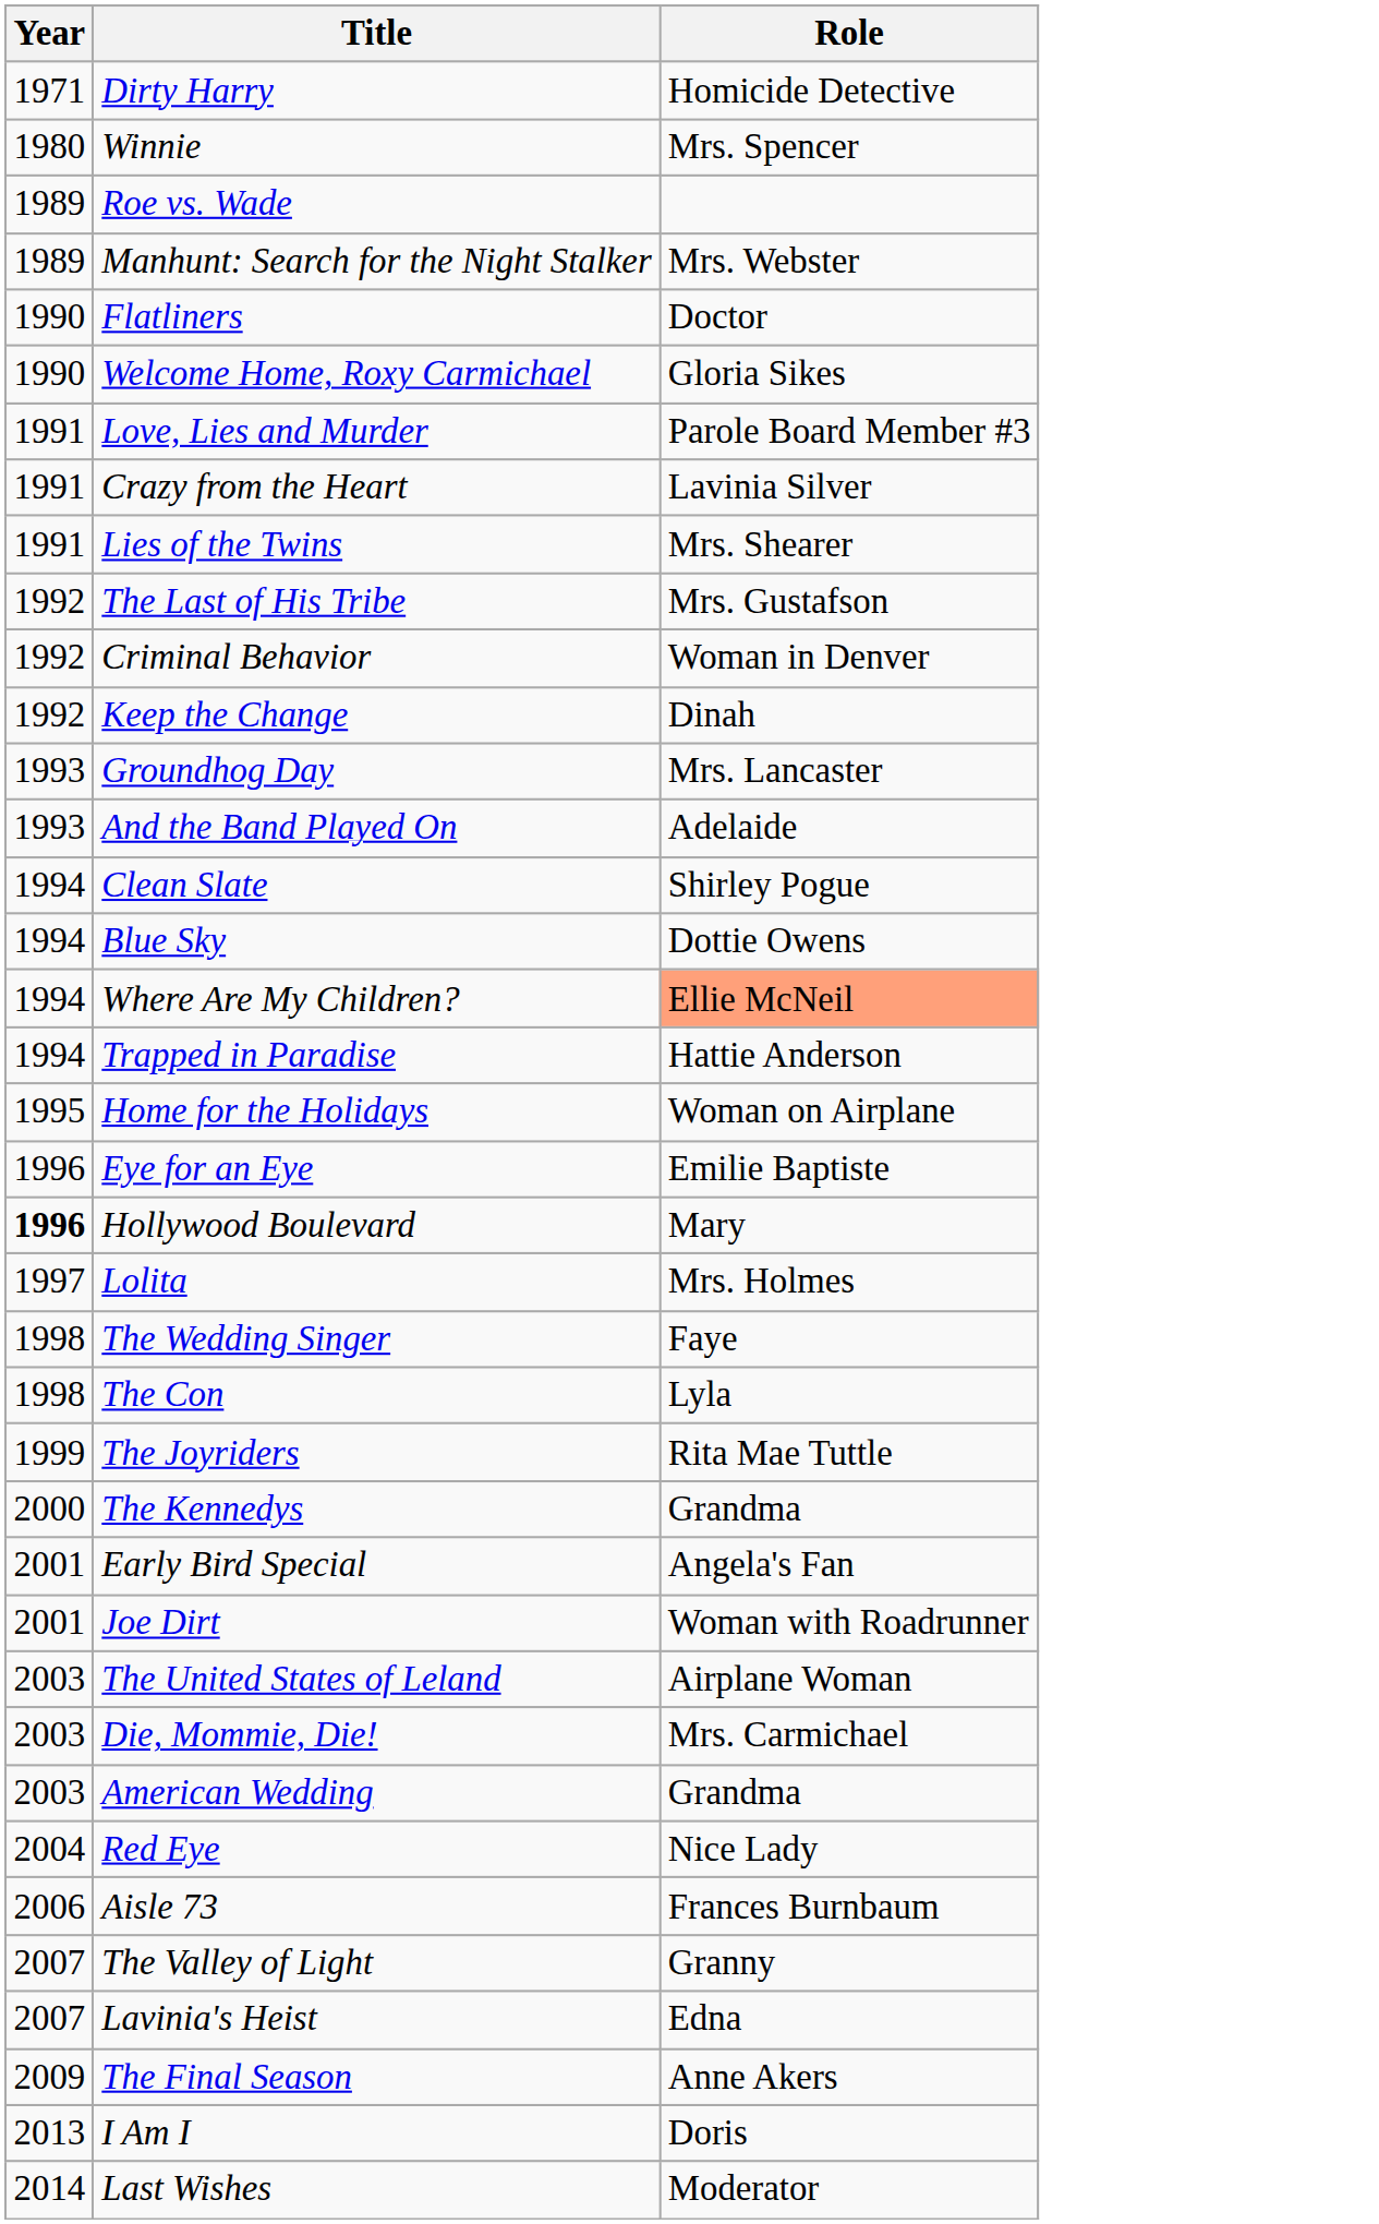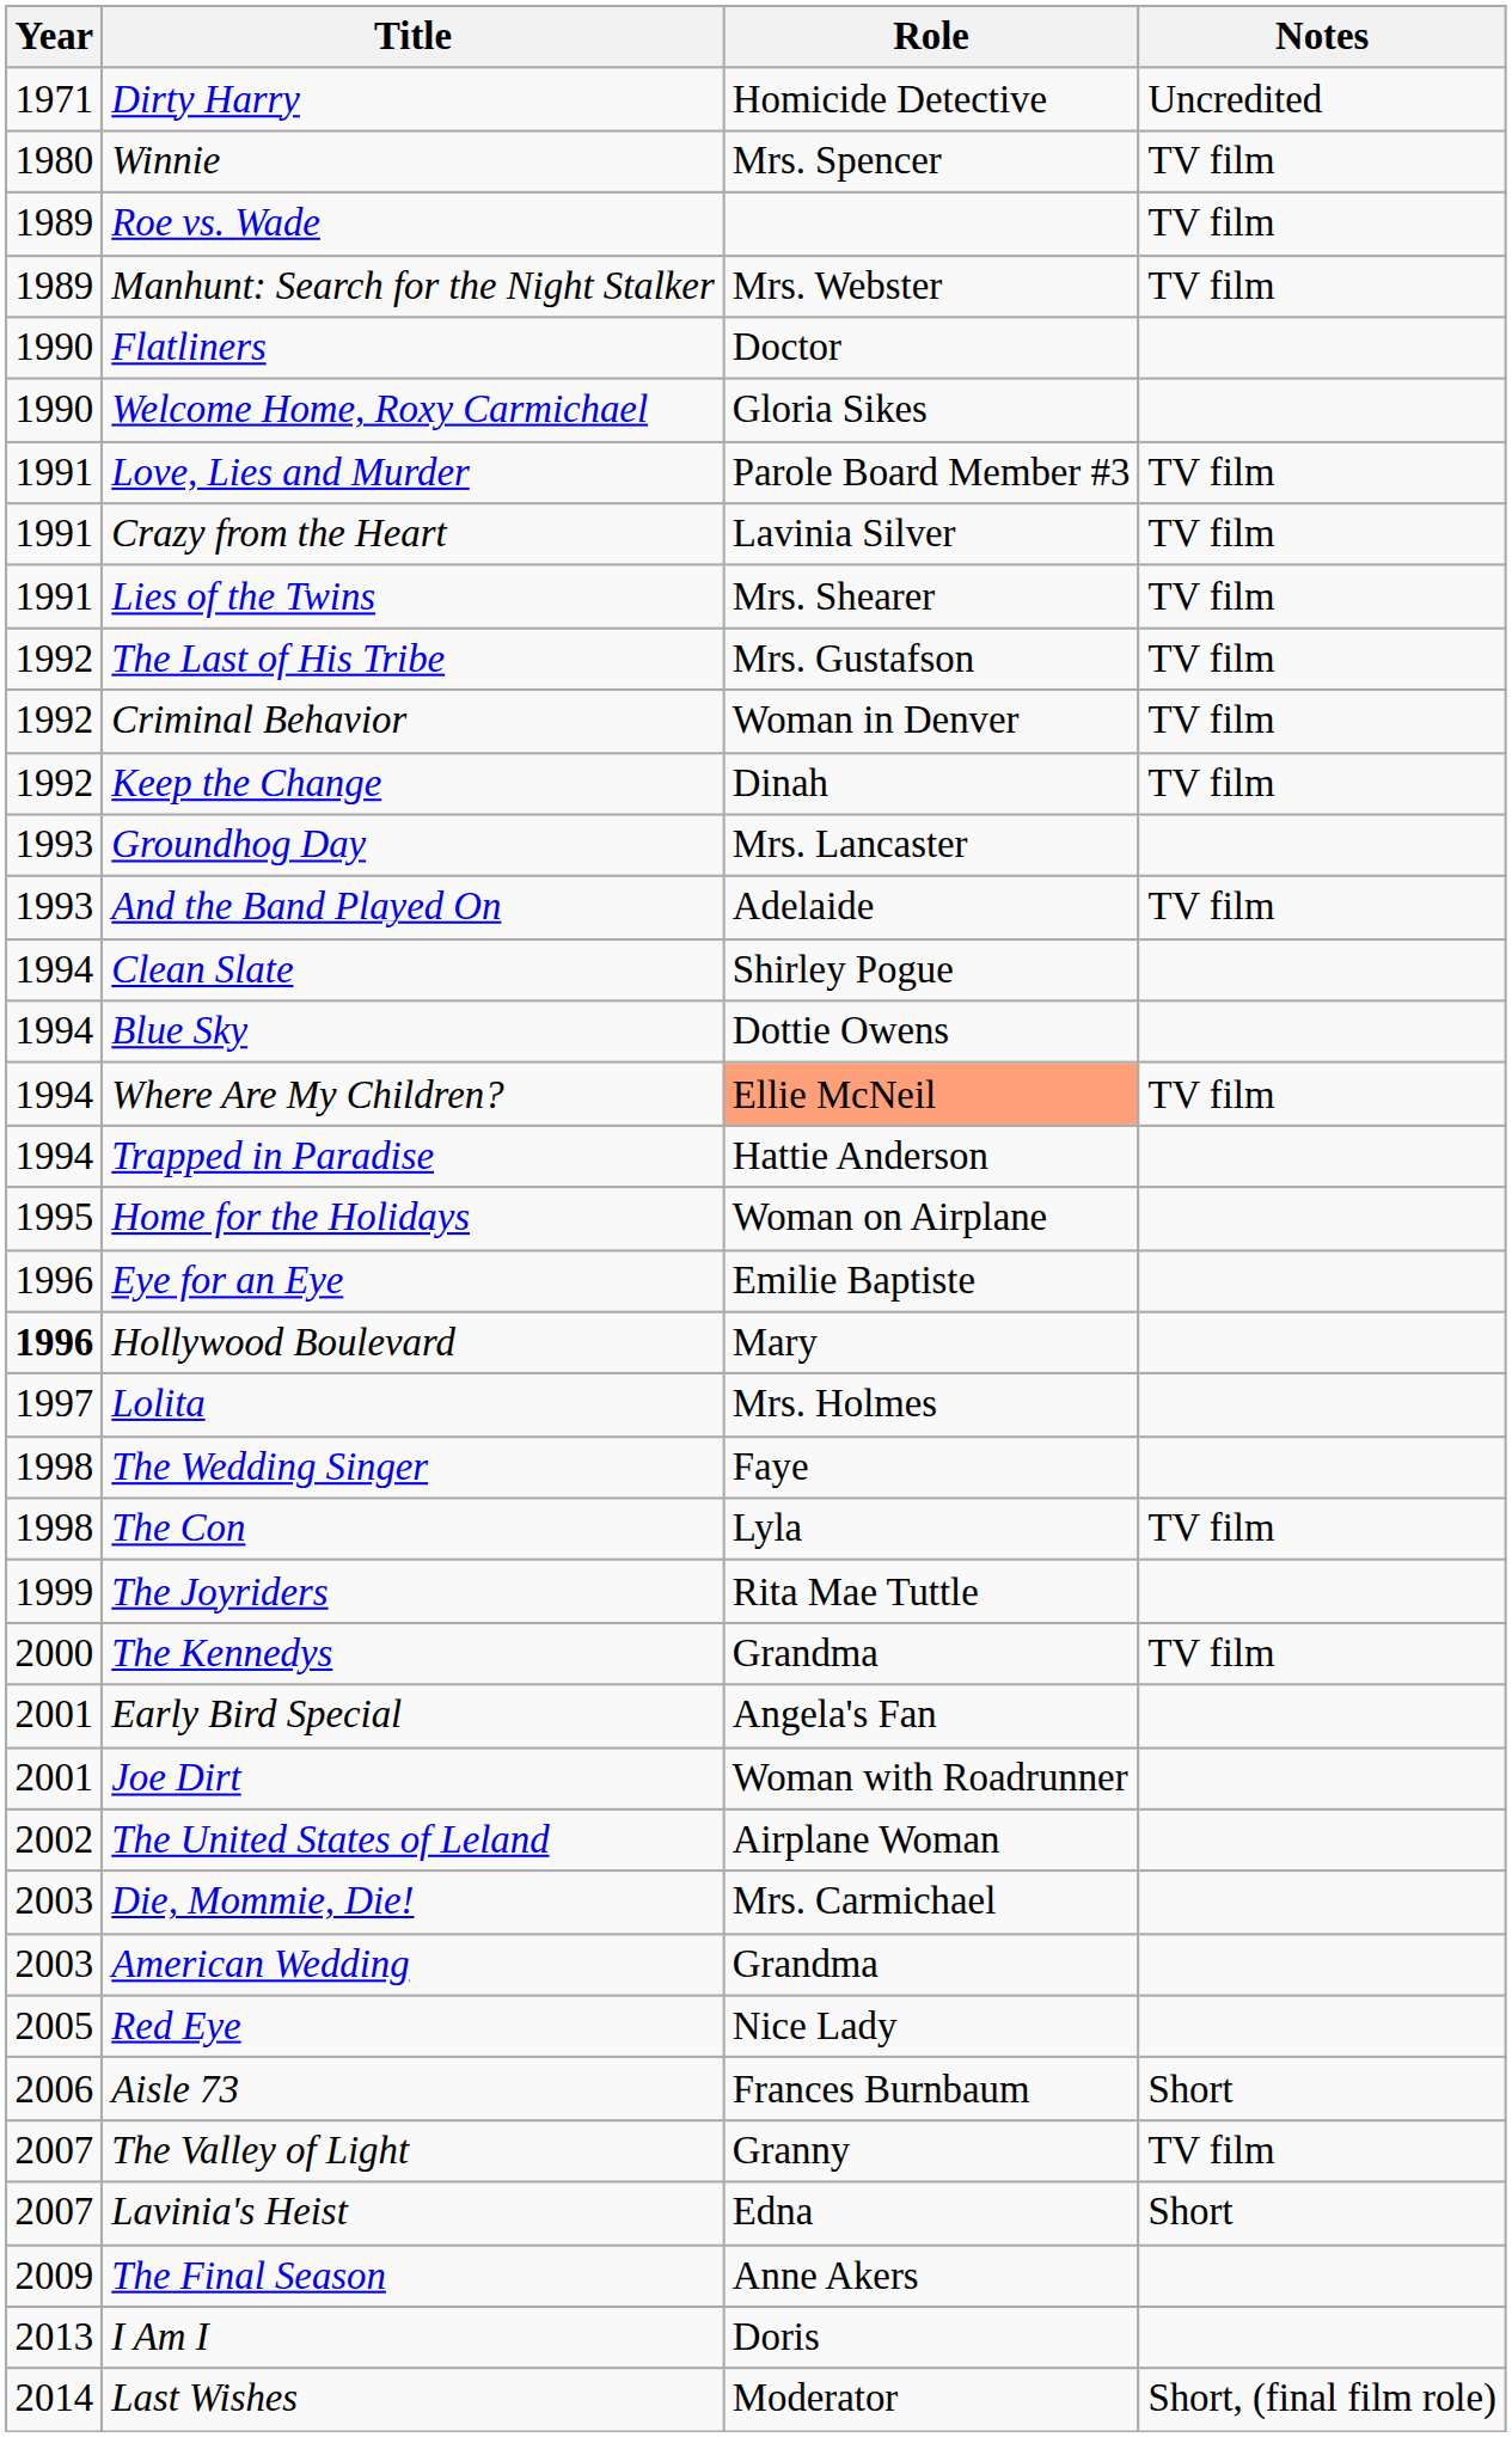 <table class="wikitable sortable">
 <tr>
 <th>Year</th>
 <th>Title</th>
 <th>Role</th>
+<th>Notes</th>
 </tr>
 <tr>
 <td>1971</td>
 <td><em><a href='#'>Dirty Harry</a></em></td>
 <td>Homicide Detective</td>
+<td>Uncredited</td>
 </tr>
 <tr>
 <td>1980</td>
 <td><em>Winnie</em></td>
 <td>Mrs. Spencer</td>
+<td>TV film</td>
 </tr>
 <tr>
 <td>1989</td>
 <td><a href='#'><em>Roe vs. Wade</em></a></td>
 <td></td>
+<td>TV film</td>
 </tr>
 <tr>
 <td>1989</td>
 <td><em>Manhunt: Search for the Night Stalker</em></td>
 <td>Mrs. Webster</td>
+<td>TV film</td>
 </tr>
 <tr>
 <td>1990</td>
 <td><em><a href='#'>Flatliners</a></em></td>
 <td>Doctor</td>
+<td></td>
 </tr>
 <tr>
 <td>1990</td>
 <td><em><a href='#'>Welcome Home, Roxy Carmichael</a></em></td>
 <td>Gloria Sikes</td>
+<td></td>
 </tr>
 <tr>
 <td>1991</td>
 <td><em><a href='#'>Love, Lies and Murder</a></em></td>
 <td>Parole Board Member #3</td>
+<td>TV film</td>
 </tr>
 <tr>
 <td>1991</td>
 <td><em>Crazy from the Heart</em></td>
 <td>Lavinia Silver</td>
+<td>TV film</td>
 </tr>
 <tr>
 <td>1991</td>
 <td><em><a href='#'>Lies of the Twins</a></em></td>
 <td>Mrs. Shearer</td>
+<td>TV film</td>
 </tr>
 <tr>
 <td>1992</td>
 <td><em><a href='#'>The Last of His Tribe</a></em></td>
 <td>Mrs. Gustafson</td>
+<td>TV film</td>
 </tr>
 <tr>
 <td>1992</td>
 <td><em>Criminal Behavior</em></td>
 <td>Woman in Denver</td>
+<td>TV film</td>
 </tr>
 <tr>
 <td>1992</td>
 <td><a href='#'><em>Keep the Change</em></a></td>
 <td>Dinah</td>
+<td>TV film</td>
 </tr>
 <tr>
 <td>1993</td>
 <td><a href='#'><em>Groundhog Day</em></a></td>
 <td>Mrs. Lancaster</td>
+<td></td>
 </tr>
 <tr>
 <td>1993</td>
 <td><a href='#'><em>And the Band Played On</em></a></td>
 <td>Adelaide</td>
+<td>TV film</td>
 </tr>
 <tr>
 <td>1994</td>
 <td><a href='#'><em>Clean Slate</em></a></td>
 <td>Shirley Pogue</td>
+<td></td>
 </tr>
 <tr>
 <td>1994</td>
 <td><a href='#'><em>Blue Sky</em></a></td>
 <td>Dottie Owens</td>
+<td></td>
 </tr>
 <tr>
 <td>1994</td>
 <td><em>Where Are My Children?</em></td>
 <td style="background: lightsalmon;">Ellie McNeil</td>
+<td>TV film</td>
 </tr>
 <tr>
 <td>1994</td>
 <td><em><a href='#'>Trapped in Paradise</a></em></td>
 <td>Hattie Anderson</td>
+<td></td>
 </tr>
 <tr>
 <td>1995</td>
 <td><a href='#'><em>Home for the Holidays</em></a></td>
 <td>Woman on Airplane</td>
+<td></td>
 </tr>
 <tr>
 <td>1996</td>
 <td><a href='#'><em>Eye for an Eye</em></a></td>
 <td>Emilie Baptiste</td>
+<td></td>
 </tr>
 <tr>
 <td><strong>1996</strong></td>
 <td><em>Hollywood Boulevard</em></td>
 <td>Mary</td>
+<td></td>
 </tr>
 <tr>
 <td>1997</td>
 <td><a href='#'><em>Lolita</em></a></td>
 <td>Mrs. Holmes</td>
+<td></td>
 </tr>
 <tr>
 <td>1998</td>
 <td><em><a href='#'>The Wedding Singer</a></em></td>
 <td>Faye</td>
+<td></td>
 </tr>
 <tr>
 <td>1998</td>
 <td><a href='#'><em>The Con</em></a></td>
 <td>Lyla</td>
+<td>TV film</td>
 </tr>
 <tr>
 <td>1999</td>
 <td><em><a href='#'>The Joyriders</a></em></td>
 <td>Rita Mae Tuttle</td>
+<td></td>
 </tr>
 <tr>
 <td>2000</td>
 <td><a href='#'><em>The Kennedys</em></a></td>
 <td>Grandma</td>
+<td>TV film</td>
 </tr>
 <tr>
 <td>2001</td>
 <td><em>Early Bird Special</em></td>
 <td>Angela's Fan</td>
+<td></td>
 </tr>
 <tr>
 <td>2001</td>
 <td><em><a href='#'>Joe Dirt</a></em></td>
 <td>Woman with Roadrunner</td>
+<td></td>
 </tr>
 <tr>
-<td>2003</td>
+<td>2002</td>
 <td><em><a href='#'>The United States of Leland</a></em></td>
 <td>Airplane Woman</td>
+<td></td>
 </tr>
 <tr>
 <td>2003</td>
 <td><em><a href='#'>Die, Mommie, Die!</a></em></td>
 <td>Mrs. Carmichael</td>
+<td></td>
 </tr>
 <tr>
 <td>2003</td>
 <td><em><a href='#'>American Wedding</a></em></td>
 <td>Grandma</td>
+<td></td>
 </tr>
 <tr>
-<td>2004</td>
+<td>2005</td>
 <td><a href='#'><em>Red Eye</em></a></td>
 <td>Nice Lady</td>
+<td></td>
 </tr>
 <tr>
 <td>2006</td>
 <td><em>Aisle 73</em></td>
 <td>Frances Burnbaum</td>
+<td>Short</td>
 </tr>
 <tr>
 <td>2007</td>
 <td><em>The Valley of Light</em></td>
 <td>Granny</td>
+<td>TV film</td>
 </tr>
 <tr>
 <td>2007</td>
 <td><em>Lavinia's Heist</em></td>
 <td>Edna</td>
+<td>Short</td>
 </tr>
 <tr>
 <td>2009</td>
 <td><em><a href='#'>The Final Season</a></em></td>
 <td>Anne Akers</td>
+<td></td>
 </tr>
 <tr>
 <td>2013</td>
 <td><em>I Am I</em></td>
 <td>Doris</td>
+<td></td>
 </tr>
 <tr>
 <td>2014</td>
 <td><em>Last Wishes</em></td>
 <td>Moderator</td>
+<td>Short, (final film role)</td>
 </tr>
 </table>
